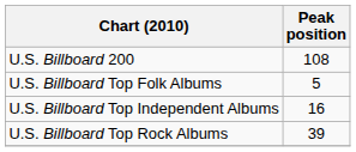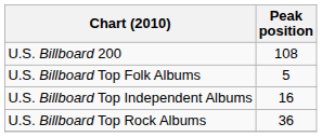 <table class="wikitable">
 <tr>
 <th>Chart (2010)</th>
 <th>Peak<br>position</th>
 </tr>
 <tr>
 <td>U.S. <em>Billboard</em> 200</td>
 <td align="center">108</td>
 </tr>
 <tr>
 <td>U.S. <em>Billboard</em> Top Folk Albums</td>
 <td align="center">5</td>
 </tr>
 <tr>
 <td>U.S. <em>Billboard</em> Top Independent Albums</td>
 <td align="center">16</td>
 </tr>
 <tr>
 <td>U.S. <em>Billboard</em> Top Rock Albums</td>
-<td align="center">39</td>
+<td align="center">36</td>
 </tr>
 <tr>
 </tr>
 </table>
